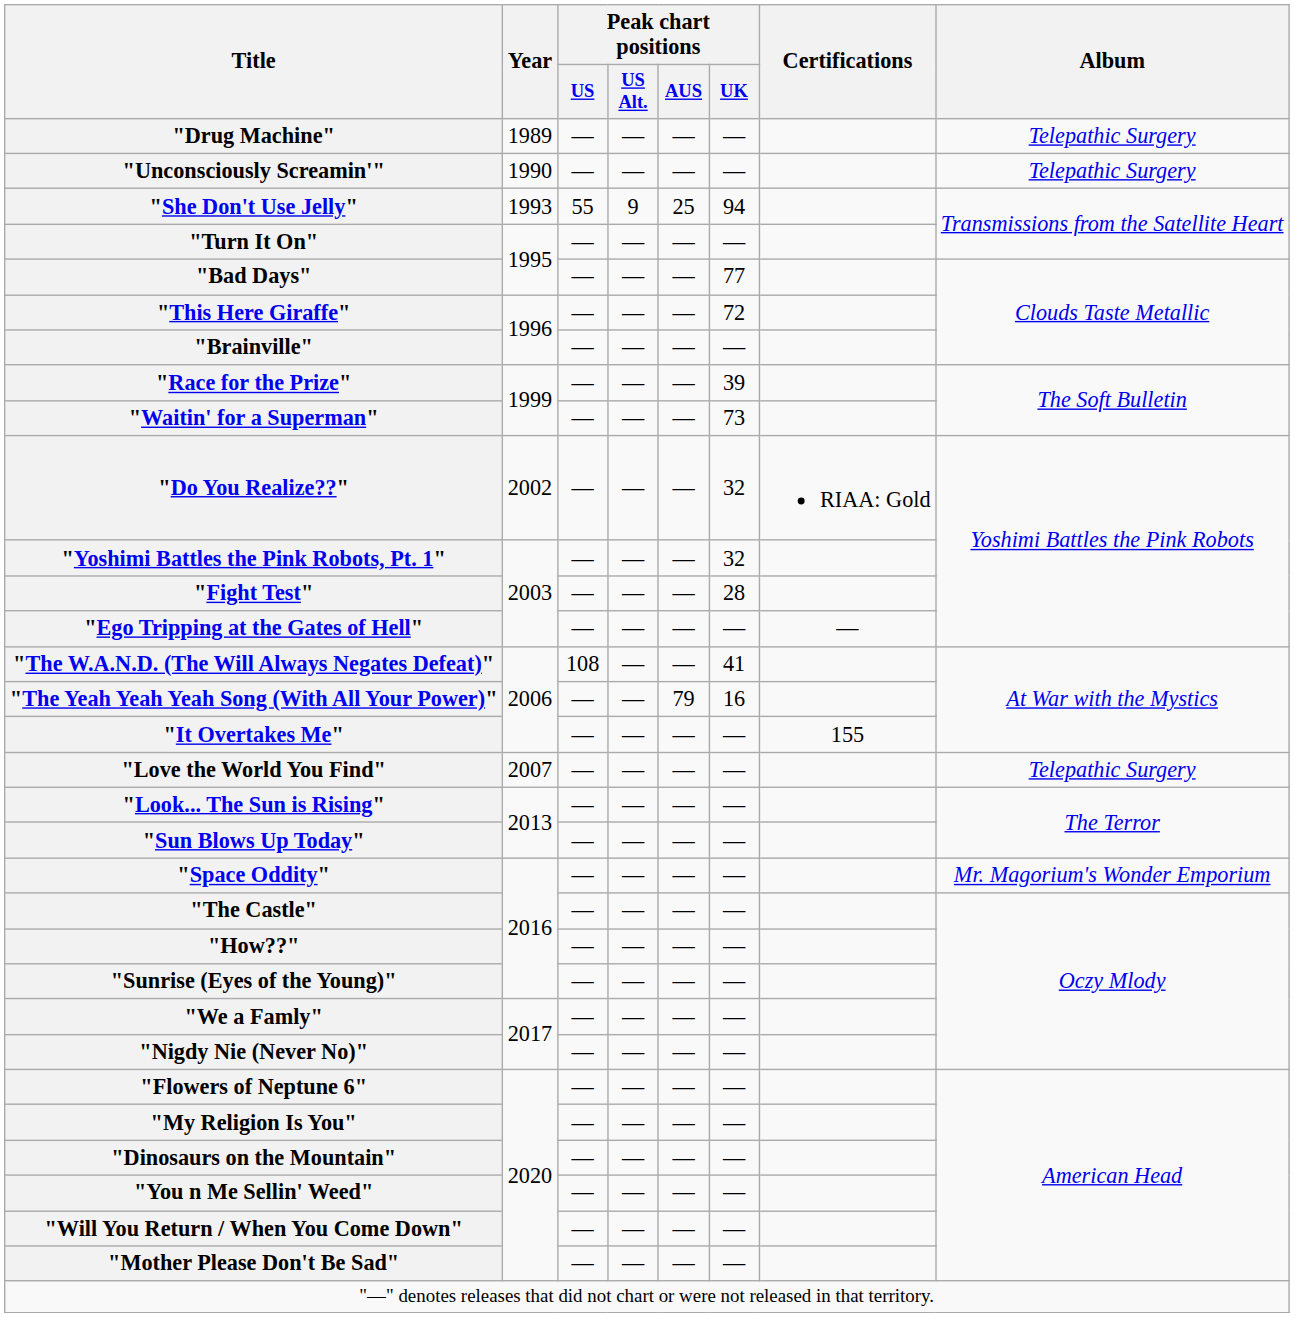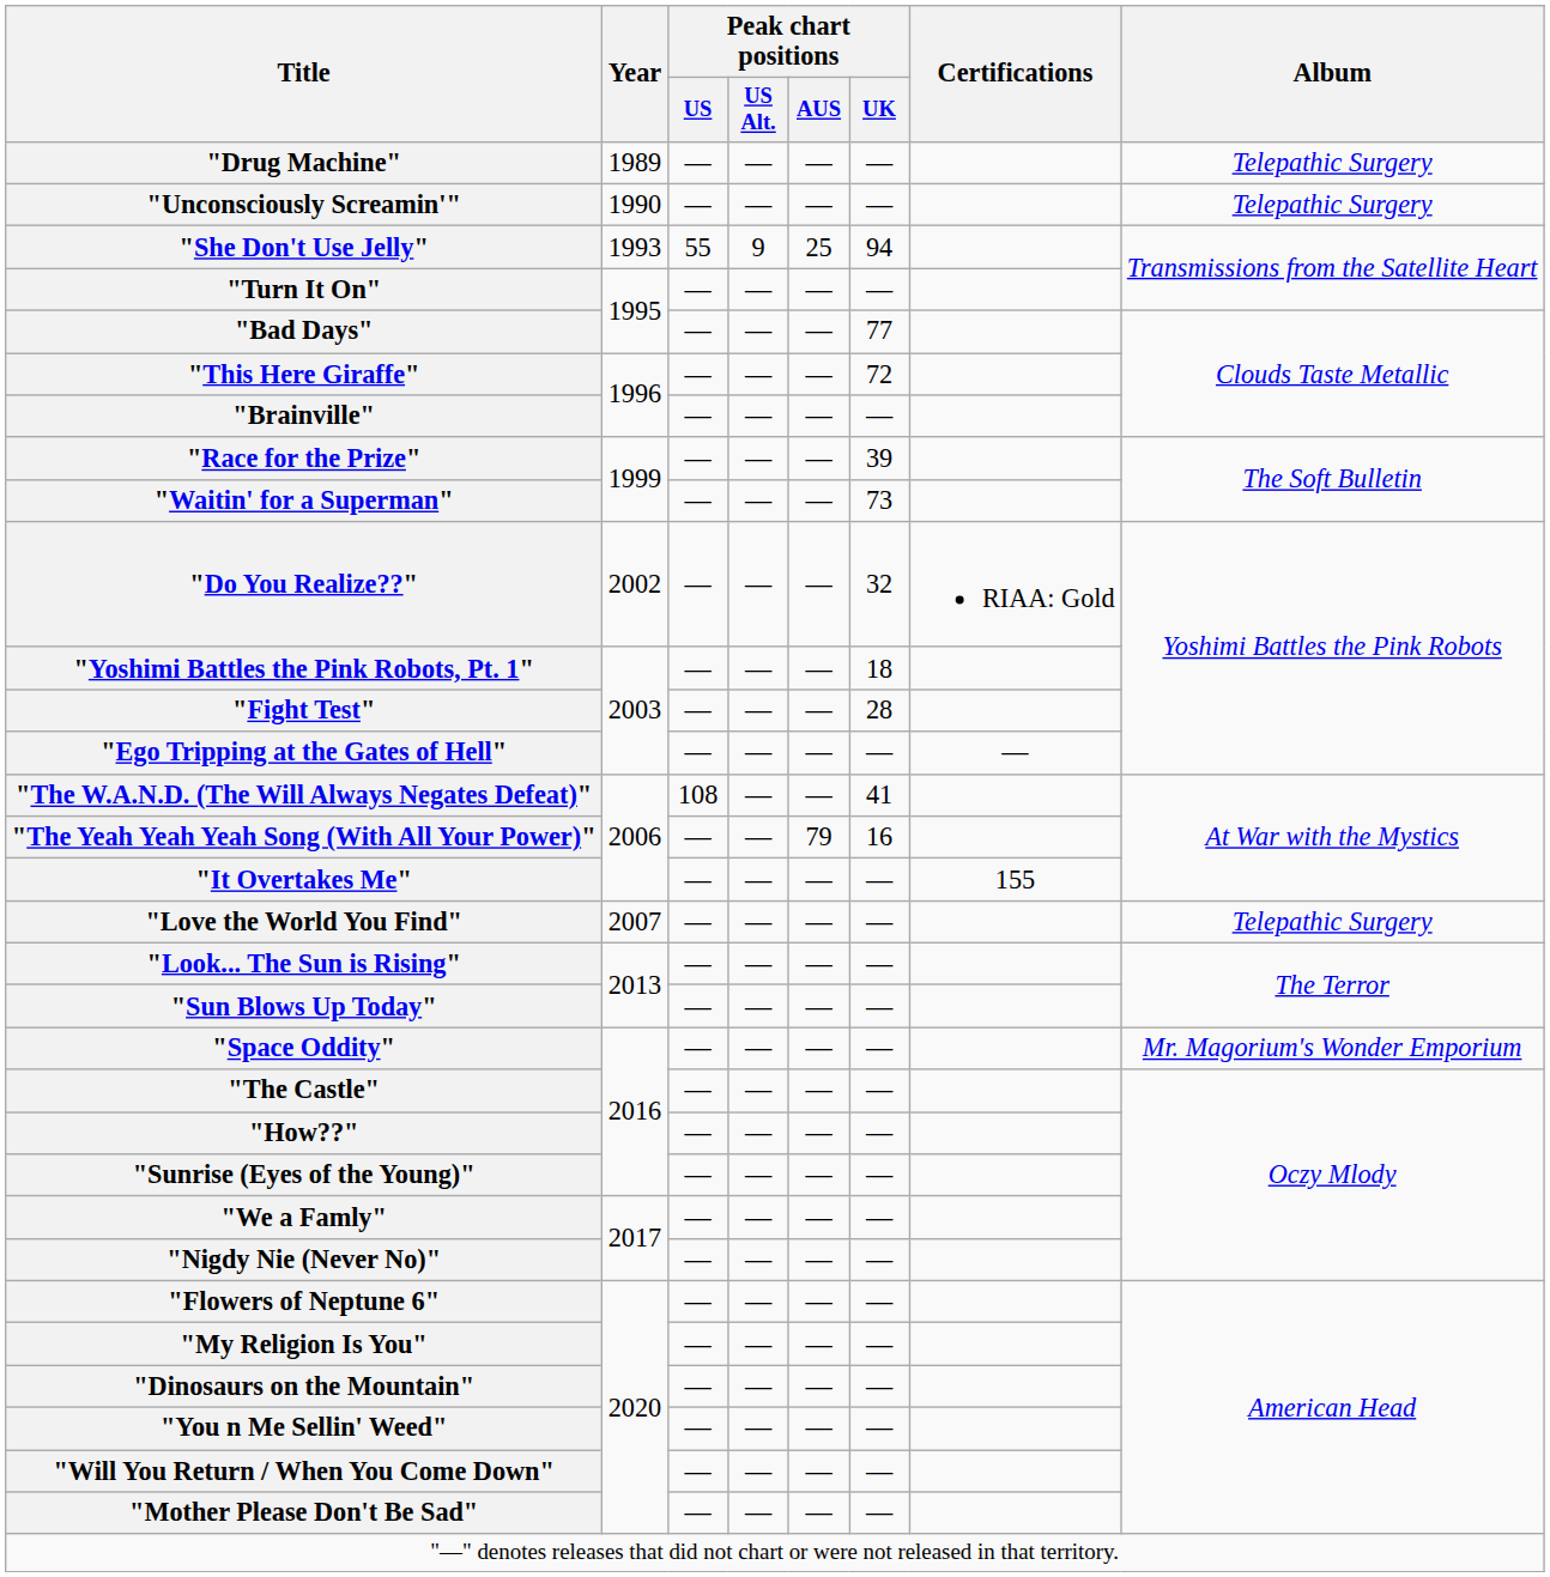 <table class="wikitable plainrowheaders" style="text-align:center;">
 <tr>
 <th rowspan="2">Title</th>
 <th rowspan="2">Year</th>
 <th colspan="4">Peak chart positions</th>
 <th rowspan="2">Certifications</th>
 <th rowspan="2">Album</th>
 </tr>
 <tr style="font-size:smaller;">
 <th style="width:30px;"><a href='#'>US</a><br></th>
 <th style="width:30px;"><a href='#'>US Alt.</a><br></th>
 <th style="width:30px;"><a href='#'>AUS</a><br></th>
 <th style="width:30px;"><a href='#'>UK</a><br></th>
 </tr>
 <tr>
 <th scope="row">"Drug Machine"</th>
 <td>1989</td>
 <td>—</td>
 <td>—</td>
 <td>—</td>
 <td>—</td>
 <td></td>
 <td><em><a href='#'>Telepathic Surgery</a></em></td>
 </tr>
 <tr>
 <th scope="row">"Unconsciously Screamin'"</th>
 <td>1990</td>
 <td>—</td>
 <td>—</td>
 <td>—</td>
 <td>—</td>
 <td></td>
 <td><em><a href='#'>Telepathic Surgery</a></em></td>
 </tr>
 <tr>
 <th scope="row">"<a href='#'>She Don't Use Jelly</a>"</th>
 <td>1993</td>
 <td>55</td>
 <td>9</td>
 <td>25</td>
 <td>94</td>
 <td></td>
 <td rowspan="2"><em><a href='#'>Transmissions from the Satellite Heart</a></em></td>
 </tr>
 <tr>
 <th scope="row">"Turn It On"</th>
 <td rowspan="2">1995</td>
 <td>—</td>
 <td>—</td>
 <td>—</td>
 <td>—</td>
 <td></td>
 </tr>
 <tr>
 <th scope="row">"Bad Days"</th>
 <td>—</td>
 <td>—</td>
 <td>—</td>
 <td>77</td>
 <td></td>
 <td rowspan="3"><em><a href='#'>Clouds Taste Metallic</a></em></td>
 </tr>
 <tr>
 <th scope="row">"<a href='#'>This Here Giraffe</a>"</th>
 <td rowspan="2">1996</td>
 <td>—</td>
 <td>—</td>
 <td>—</td>
 <td>72</td>
 <td></td>
 </tr>
 <tr>
 <th scope="row">"Brainville"</th>
 <td>—</td>
 <td>—</td>
 <td>—</td>
 <td>—</td>
 <td></td>
 </tr>
 <tr>
 <th scope="row">"<a href='#'>Race for the Prize</a>"</th>
 <td rowspan="2">1999</td>
 <td>—</td>
 <td>—</td>
 <td>—</td>
 <td>39</td>
 <td></td>
 <td rowspan="2"><em><a href='#'>The Soft Bulletin</a></em></td>
 </tr>
 <tr>
 <th scope="row">"<a href='#'>Waitin' for a Superman</a>"</th>
 <td>—</td>
 <td>—</td>
 <td>—</td>
 <td>73</td>
 <td></td>
 </tr>
 <tr>
 <th scope="row">"<a href='#'>Do You Realize??</a>"</th>
 <td>2002</td>
 <td>—</td>
 <td>—</td>
 <td>—</td>
 <td>32</td>
 <td><br><ul><li>RIAA: Gold</li></ul></td>
 <td rowspan="4"><em><a href='#'>Yoshimi Battles the Pink Robots</a></em></td>
 </tr>
 <tr>
 <th scope="row">"<a href='#'>Yoshimi Battles the Pink Robots, Pt. 1</a>"</th>
 <td rowspan="3">2003</td>
 <td>—</td>
 <td>—</td>
 <td>—</td>
-<td>32</td>
+<td>18</td>
 <td></td>
 </tr>
 <tr>
 <th scope="row">"<a href='#'>Fight Test</a>"</th>
 <td>—</td>
 <td>—</td>
 <td>—</td>
 <td>28</td>
 <td></td>
 </tr>
 <tr>
 <th scope="row">"<a href='#'>Ego Tripping at the Gates of Hell</a>"</th>
 <td>—</td>
 <td>—</td>
 <td>—</td>
 <td>—</td>
 <td>—</td>
 </tr>
 <tr>
 <th scope="row">"<a href='#'>The W.A.N.D. (The Will Always Negates Defeat)</a>"</th>
 <td rowspan="3">2006</td>
 <td>108</td>
 <td>—</td>
 <td>—</td>
 <td>41</td>
 <td></td>
 <td rowspan="3"><em><a href='#'>At War with the Mystics</a></em></td>
 </tr>
 <tr>
 <th scope="row">"<a href='#'>The Yeah Yeah Yeah Song (With All Your Power)</a>"</th>
 <td>—</td>
 <td>—</td>
 <td>79</td>
 <td>16</td>
 <td></td>
 </tr>
 <tr>
 <th scope="row">"<a href='#'>It Overtakes Me</a>"</th>
 <td>—</td>
 <td>—</td>
 <td>—</td>
 <td>—</td>
 <td>155</td>
 </tr>
 <tr>
 <th scope="row">"Love the World You Find"</th>
 <td>2007</td>
 <td>—</td>
 <td>—</td>
 <td>—</td>
 <td>—</td>
 <td></td>
 <td><em><a href='#'>Telepathic Surgery</a></em></td>
 </tr>
 <tr>
 <th scope="row">"<a href='#'>Look... The Sun is Rising</a>"</th>
 <td rowspan="2">2013</td>
 <td>—</td>
 <td>—</td>
 <td>—</td>
 <td>—</td>
 <td></td>
 <td rowspan="2"><em><a href='#'>The Terror</a></em></td>
 </tr>
 <tr>
 <th scope="row">"<a href='#'>Sun Blows Up Today</a>"</th>
 <td>—</td>
 <td>—</td>
 <td>—</td>
 <td>—</td>
 <td></td>
 </tr>
 <tr>
 <th scope="row">"<a href='#'>Space Oddity</a>"</th>
 <td rowspan="4">2016</td>
 <td>—</td>
 <td>—</td>
 <td>—</td>
 <td>—</td>
 <td></td>
 <td><em><a href='#'>Mr. Magorium's Wonder Emporium</a></em></td>
 </tr>
 <tr>
 <th scope="row">"The Castle"</th>
 <td>—</td>
 <td>—</td>
 <td>—</td>
 <td>—</td>
 <td></td>
 <td rowspan="5"><em><a href='#'>Oczy Mlody</a></em></td>
 </tr>
 <tr>
 <th scope="row">"How??"</th>
 <td>—</td>
 <td>—</td>
 <td>—</td>
 <td>—</td>
 <td></td>
 </tr>
 <tr>
 <th scope="row">"Sunrise (Eyes of the Young)"</th>
 <td>—</td>
 <td>—</td>
 <td>—</td>
 <td>—</td>
 <td></td>
 </tr>
 <tr>
 <th scope="row">"We a Famly"</th>
 <td rowspan="2">2017</td>
 <td>—</td>
 <td>—</td>
 <td>—</td>
 <td>—</td>
 <td></td>
 </tr>
 <tr>
 <th scope="row">"Nigdy Nie (Never No)"</th>
 <td>—</td>
 <td>—</td>
 <td>—</td>
 <td>—</td>
 <td></td>
 </tr>
 <tr>
 <th scope="row">"Flowers of Neptune 6"</th>
 <td rowspan="6">2020</td>
 <td>—</td>
 <td>—</td>
 <td>—</td>
 <td>—</td>
 <td></td>
 <td rowspan="6"><em><a href='#'>American Head</a></em></td>
 </tr>
 <tr>
 <th scope="row">"My Religion Is You"</th>
 <td>—</td>
 <td>—</td>
 <td>—</td>
 <td>—</td>
 <td></td>
 </tr>
 <tr>
 <th scope="row">"Dinosaurs on the Mountain"</th>
 <td>—</td>
 <td>—</td>
 <td>—</td>
 <td>—</td>
 <td></td>
 </tr>
 <tr>
 <th scope="row">"You n Me Sellin' Weed"</th>
 <td>—</td>
 <td>—</td>
 <td>—</td>
 <td>—</td>
 <td></td>
 </tr>
 <tr>
 <th scope="row">"Will You Return / When You Come Down"</th>
 <td>—</td>
 <td>—</td>
 <td>—</td>
 <td>—</td>
 <td></td>
 </tr>
 <tr>
 <th scope="row">"Mother Please Don't Be Sad"</th>
 <td>—</td>
 <td>—</td>
 <td>—</td>
 <td>—</td>
 <td></td>
 </tr>
 <tr>
 <td colspan="8" style="text-align:center; font-size:85%">"—" denotes releases that did not chart or were not released in that territory.</td>
 </tr>
 </table>
